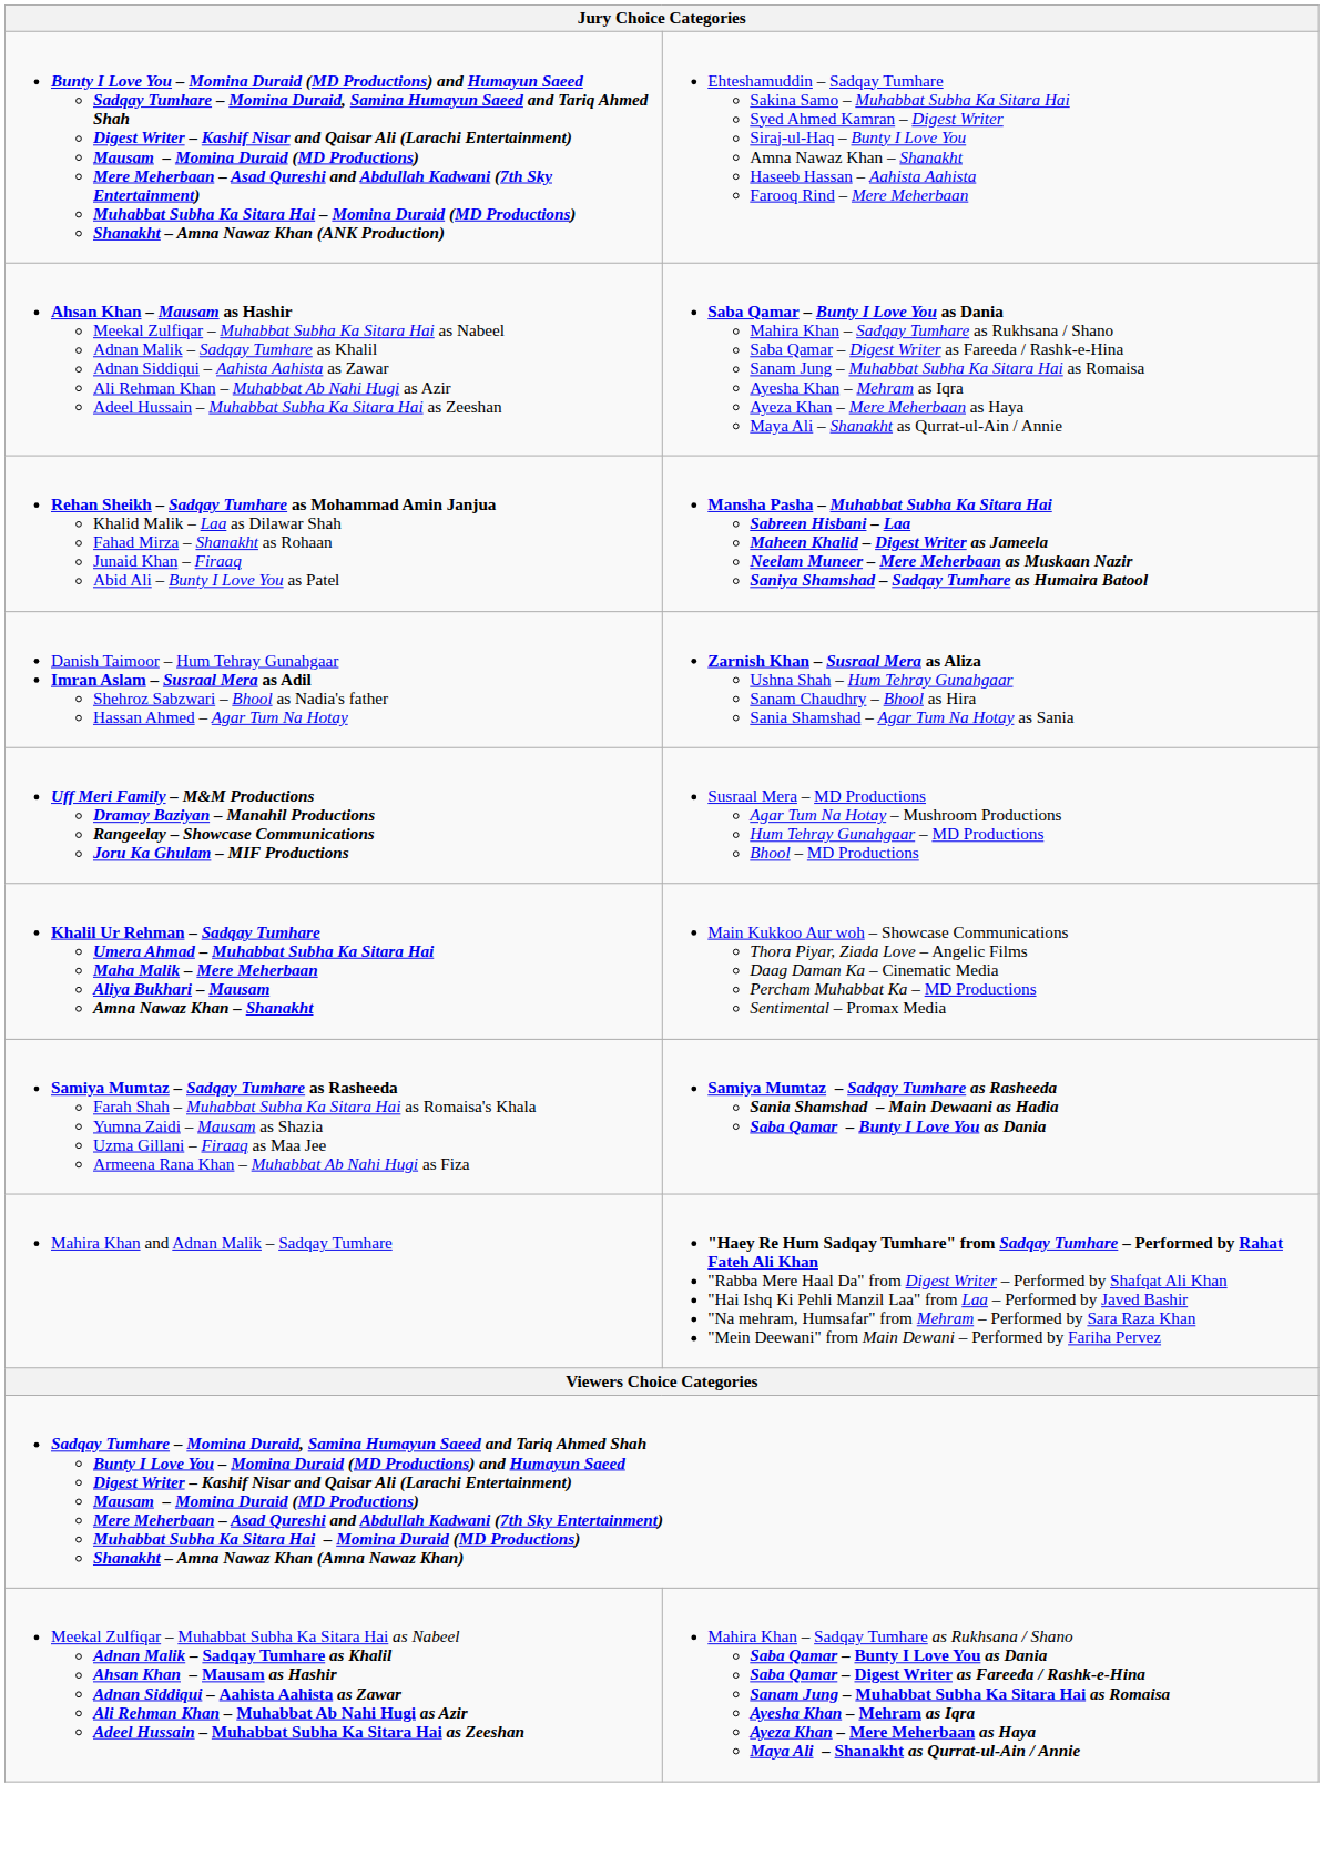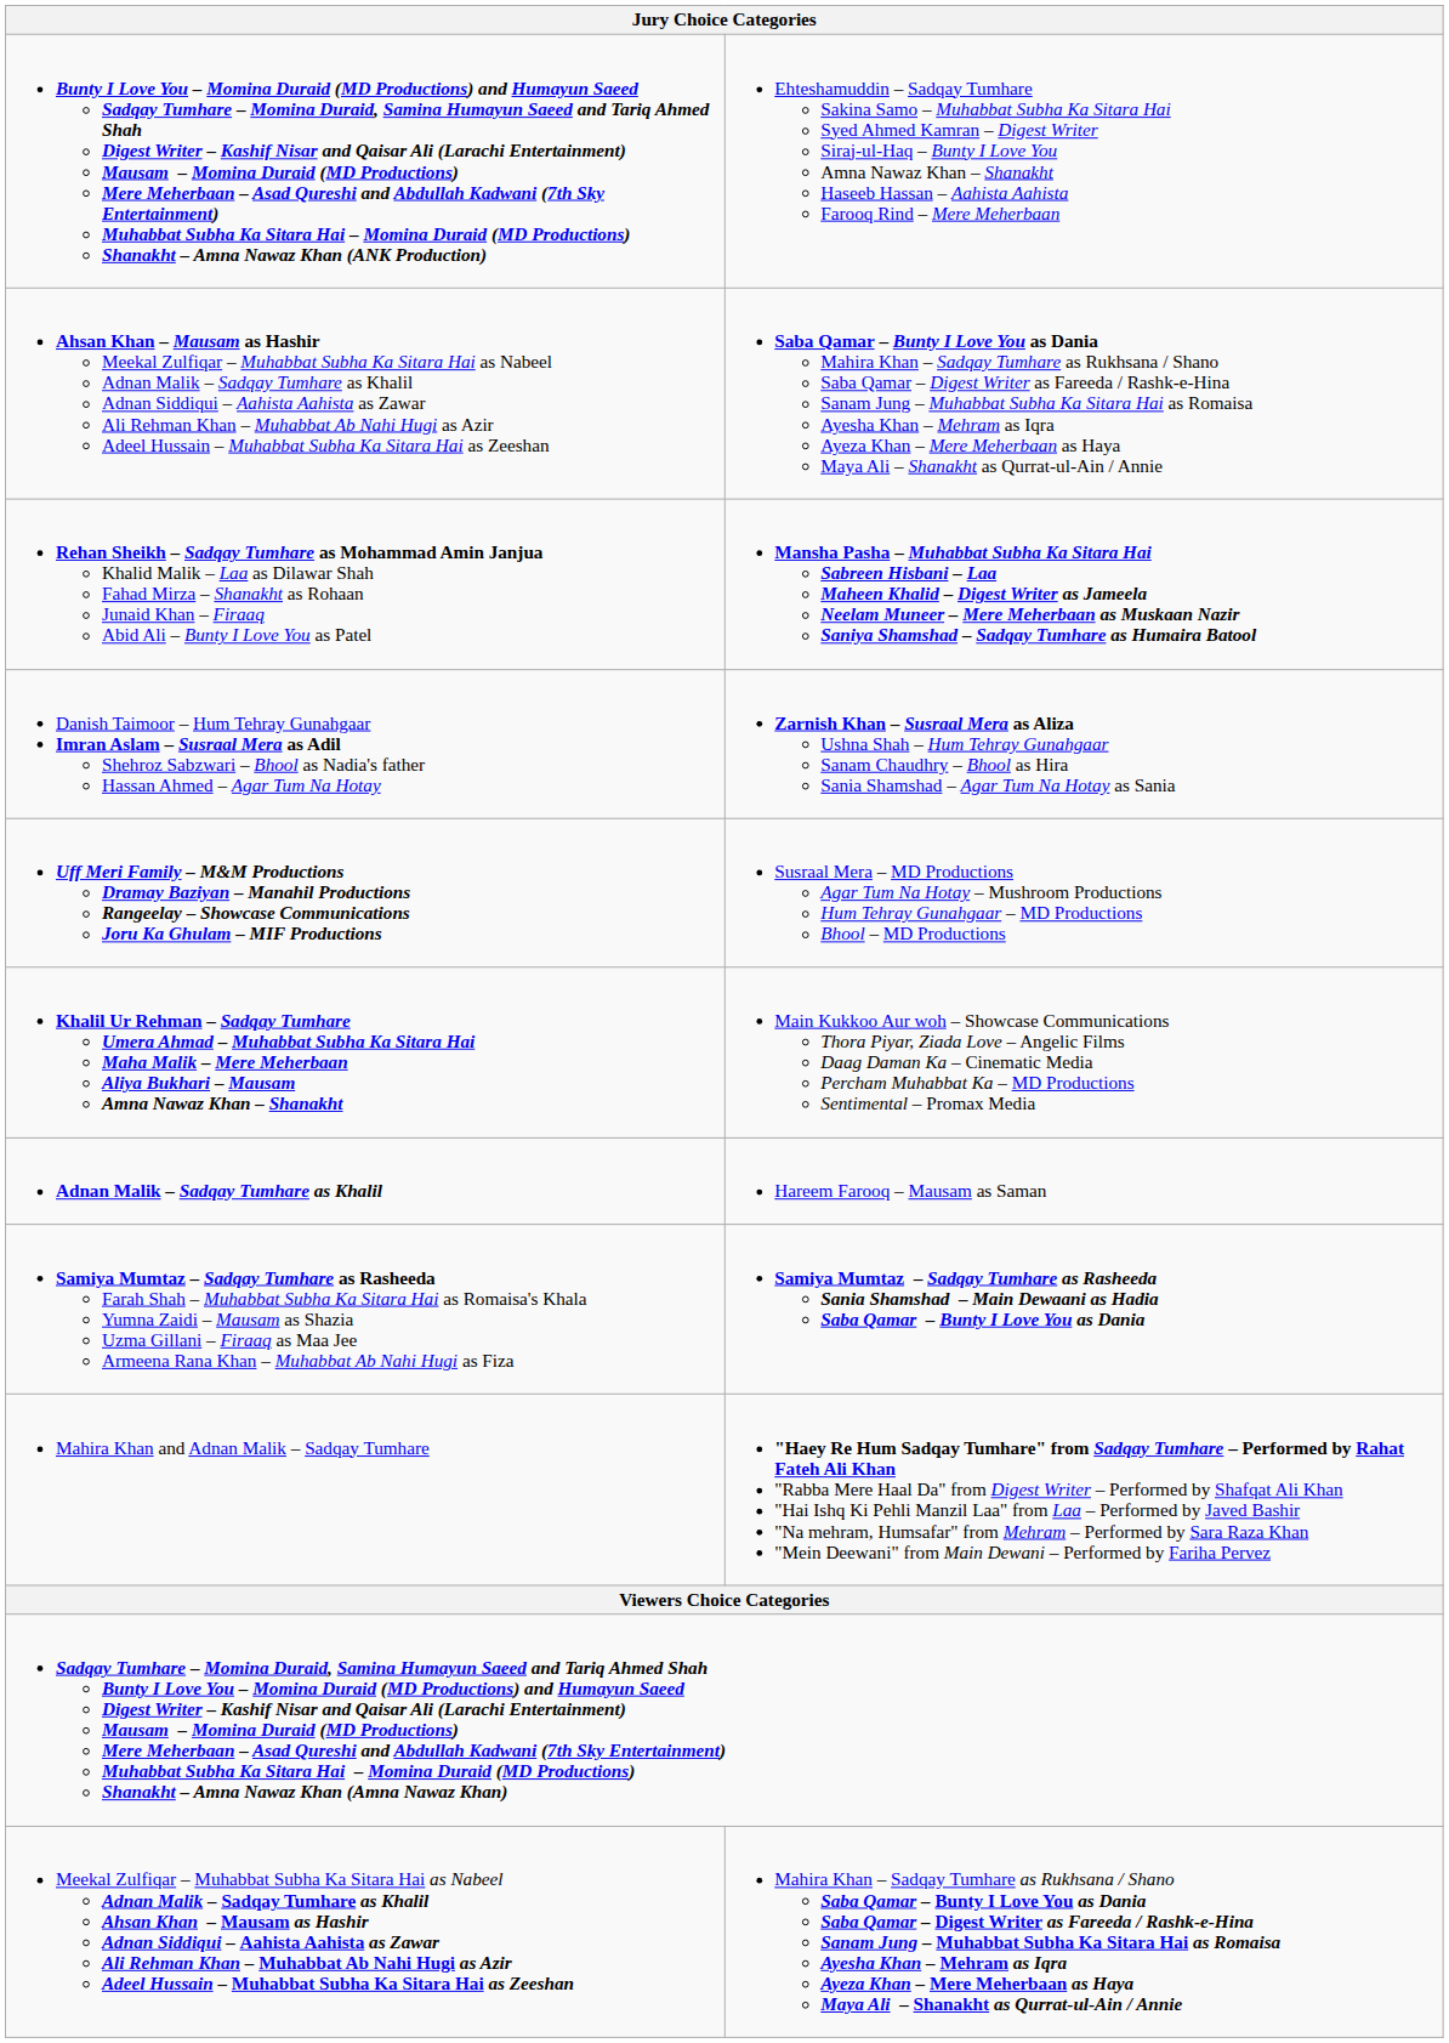 <table class="wikitable">
 <tr>
 <th colspan="2">Jury Choice Categories</th>
 </tr>
 <tr>
 <td valign="top" width="50%"><br><ul><li><strong><em><a href='#'>Bunty I Love You</a><em> – <a href='#'>Momina Duraid</a> (<a href='#'>MD Productions</a>) and <a href='#'>Humayun Saeed</a><strong><ul><li></em><a href='#'>Sadqay Tumhare</a><em> – <a href='#'>Momina Duraid</a>, <a href='#'>Samina Humayun Saeed</a> and Tariq Ahmed Shah</li><li></em><a href='#'>Digest Writer</a><em> – <a href='#'>Kashif Nisar</a> and Qaisar Ali (Larachi Entertainment)</li><li></em><a href='#'>Mausam</a><em>  – <a href='#'>Momina Duraid</a> (<a href='#'>MD Productions</a>)</li><li></em><a href='#'>Mere Meherbaan</a><em> – <a href='#'>Asad Qureshi</a> and <a href='#'>Abdullah Kadwani</a> (<a href='#'>7th Sky Entertainment</a>)</li><li></em><a href='#'>Muhabbat Subha Ka Sitara Hai</a><em> – <a href='#'>Momina Duraid</a> (<a href='#'>MD Productions</a>)</li><li></em><a href='#'>Shanakht</a><em> – Amna Nawaz Khan (ANK Production)</li></ul></li></ul></td>
 <td valign="top" width="50%"><br><ul><li></strong><a href='#'>Ehteshamuddin</a> – </em><a href='#'>Sadqay Tumhare</a></em></strong><ul><li><a href='#'>Sakina Samo</a> – <em><a href='#'>Muhabbat Subha Ka Sitara Hai</a></em></li><li><a href='#'>Syed Ahmed Kamran</a> – <em><a href='#'>Digest Writer</a></em></li><li><a href='#'>Siraj-ul-Haq</a> – <em><a href='#'>Bunty I Love You</a></em></li><li>Amna Nawaz Khan – <em><a href='#'>Shanakht</a></em></li><li><a href='#'>Haseeb Hassan</a> – <em><a href='#'>Aahista Aahista</a></em></li><li><a href='#'>Farooq Rind</a> – <em><a href='#'>Mere Meherbaan</a></em></li></ul></li></ul></td>
 </tr>
 <tr>
 <td valign="top" width="50%"><br><ul><li><strong> <a href='#'>Ahsan Khan</a> – <em><a href='#'>Mausam</a></em> as Hashir</strong><ul><li><a href='#'>Meekal Zulfiqar</a> – <em><a href='#'>Muhabbat Subha Ka Sitara Hai</a></em> as Nabeel</li><li><a href='#'>Adnan Malik</a> – <em><a href='#'>Sadqay Tumhare</a></em> as Khalil</li><li><a href='#'>Adnan Siddiqui</a> – <em><a href='#'>Aahista Aahista</a></em> as Zawar</li><li><a href='#'>Ali Rehman Khan</a> – <em><a href='#'>Muhabbat Ab Nahi Hugi</a></em> as Azir</li><li><a href='#'>Adeel Hussain</a> – <em><a href='#'>Muhabbat Subha Ka Sitara Hai</a></em> as Zeeshan</li></ul></li></ul></td>
 <td valign="top" width="50%"><br><ul><li><strong> <a href='#'>Saba Qamar</a> – <em><a href='#'>Bunty I Love You</a></em> as Dania</strong><ul><li><a href='#'>Mahira Khan</a> – <em><a href='#'>Sadqay Tumhare</a></em> as Rukhsana / Shano</li><li><a href='#'>Saba Qamar</a> – <em><a href='#'>Digest Writer</a></em> as Fareeda / Rashk-e-Hina</li><li><a href='#'>Sanam Jung</a> –  <em><a href='#'>Muhabbat Subha Ka Sitara Hai</a></em> as Romaisa</li><li><a href='#'>Ayesha Khan</a> – <em><a href='#'>Mehram</a></em> as Iqra</li><li><a href='#'>Ayeza Khan</a> – <em><a href='#'>Mere Meherbaan</a></em> as Haya</li><li><a href='#'>Maya Ali</a> – <em><a href='#'>Shanakht</a></em> as Qurrat-ul-Ain / Annie</li></ul></li></ul></td>
 </tr>
 <tr>
 <td valign="top" width="50%"><br><ul><li><strong><a href='#'>Rehan Sheikh</a> – <em><a href='#'>Sadqay Tumhare</a></em> as Mohammad Amin Janjua</strong><ul><li>Khalid Malik – <em><a href='#'>Laa</a></em> as Dilawar Shah</li><li><a href='#'>Fahad Mirza</a> – <em><a href='#'>Shanakht</a></em> as Rohaan</li><li><a href='#'>Junaid Khan</a> – <em><a href='#'>Firaaq</a></em></li><li><a href='#'>Abid Ali</a> – <em><a href='#'>Bunty I Love You</a></em> as Patel</li></ul></li></ul></td>
 <td valign="top" width="50%"><br><ul><li><strong><a href='#'>Mansha Pasha</a> – <em><a href='#'>Muhabbat Subha Ka Sitara Hai</a><strong><em><ul><li><a href='#'>Sabreen Hisbani</a> – </em><a href='#'>Laa</a><em></li><li><a href='#'>Maheen Khalid</a> – </em><a href='#'>Digest Writer</a><em> as Jameela</li><li><a href='#'>Neelam Muneer</a> – </em><a href='#'>Mere Meherbaan</a><em> as Muskaan Nazir</li><li><a href='#'>Saniya Shamshad</a> – </em><a href='#'>Sadqay Tumhare</a><em> as Humaira Batool</li></ul></li></ul></td>
 </tr>
 <tr>
 <td valign="top" width="50%"><br><ul><li></strong><a href='#'>Danish Taimoor</a> – </em><a href='#'>Hum Tehray Gunahgaar</a></em></strong></li><li><strong><a href='#'>Imran Aslam</a> – <em><a href='#'>Susraal Mera</a></em> as Adil</strong><ul><li><a href='#'>Shehroz Sabzwari</a> – <em><a href='#'>Bhool</a></em> as Nadia's father</li><li><a href='#'>Hassan Ahmed</a> – <em><a href='#'>Agar Tum Na Hotay</a></em></li></ul></li></ul></td>
 <td valign="top" width="50%"><br><ul><li><strong><a href='#'>Zarnish Khan</a> – <em><a href='#'>Susraal Mera</a></em> as Aliza</strong><ul><li><a href='#'>Ushna Shah</a> – <em><a href='#'>Hum Tehray Gunahgaar</a></em></li><li><a href='#'>Sanam Chaudhry</a> – <em><a href='#'>Bhool</a></em> as Hira</li><li><a href='#'>Sania Shamshad</a> – <em><a href='#'>Agar Tum Na Hotay</a></em> as Sania</li></ul></li></ul></td>
 </tr>
 <tr>
 <td valign="top" width="50%"><br><ul><li><strong><em><a href='#'>Uff Meri Family</a><em> – M&M Productions<strong><ul><li></em><a href='#'>Dramay Baziyan</a><em> – Manahil Productions</li><li></em>Rangeelay<em> – Showcase Communications</li><li></em><a href='#'>Joru Ka Ghulam</a><em> – MIF Productions</li></ul></li></ul></td>
 <td valign="top" width="50%"><br><ul><li></em></strong><a href='#'>Susraal Mera</a></em> – <a href='#'>MD Productions</a></strong><ul><li><em><a href='#'>Agar Tum Na Hotay</a></em> – Mushroom Productions</li><li><em><a href='#'>Hum Tehray Gunahgaar</a></em> – <a href='#'>MD Productions</a></li><li><em><a href='#'>Bhool</a></em> – <a href='#'>MD Productions</a></li></ul></li></ul></td>
 </tr>
 <tr>
 <td valign="top" width="50%"><br><ul><li><strong><a href='#'>Khalil Ur Rehman</a> – <em><a href='#'>Sadqay Tumhare</a><strong><em><ul><li><a href='#'>Umera Ahmad</a> – </em><a href='#'>Muhabbat Subha Ka Sitara Hai</a><em></li><li><a href='#'>Maha Malik</a> – </em><a href='#'>Mere Meherbaan</a><em></li><li><a href='#'>Aliya Bukhari</a> – </em><a href='#'>Mausam</a><em></li><li>Amna Nawaz Khan – </em><a href='#'>Shanakht</a><em></li></ul></li></ul></td>
 <td valign="top" width="50%"><br><ul><li></em></strong><a href='#'>Main Kukkoo Aur woh</a></em> – Showcase Communications</strong><ul><li><em>Thora Piyar, Ziada Love</em> – Angelic Films</li><li><em>Daag Daman Ka</em> – Cinematic Media</li><li><em>Percham Muhabbat Ka</em> – <a href='#'>MD Productions</a></li><li><em>Sentimental</em> – Promax Media</li></ul></li></ul></td>
 </tr>
 <tr>
+<td valign="top" width="50%"><br><ul><li><strong><a href='#'>Adnan Malik</a> – <em><a href='#'>Sadqay Tumhare</a><strong><em> as Khalil</li></ul></td>
+<td valign="top" width="50%"><br><ul><li></strong><a href='#'>Hareem Farooq</a> – </em><a href='#'>Mausam</a></em></strong> as Saman</li></ul></td>
+</tr>
+<tr>
 <td valign="top" width="50%"><br><ul><li><strong><a href='#'>Samiya Mumtaz</a> – <em><a href='#'>Sadqay Tumhare</a></em> as Rasheeda</strong><ul><li><a href='#'>Farah Shah</a> – <em><a href='#'>Muhabbat Subha Ka Sitara Hai</a></em> as Romaisa's Khala</li><li><a href='#'>Yumna Zaidi</a> – <em><a href='#'>Mausam</a></em> as Shazia</li><li><a href='#'>Uzma Gillani</a> – <em><a href='#'>Firaaq</a></em> as Maa Jee</li><li><a href='#'>Armeena Rana Khan</a> – <em><a href='#'>Muhabbat Ab Nahi Hugi</a></em> as Fiza</li></ul></li></ul></td>
 <td valign="top" width="50%"><br><ul><li><strong><a href='#'>Samiya Mumtaz</a>  – <em><a href='#'>Sadqay Tumhare</a> as Rasheeda<strong><em><ul><li>Sania Shamshad  – </em>Main Dewaani<em> as Hadia</li><li><a href='#'>Saba Qamar</a>  – </em><a href='#'>Bunty I Love You</a><em> as Dania</li></ul></li></ul></td>
 </tr>
 <tr>
 <td valign="top" width="50%"><br><ul><li></strong><a href='#'>Mahira Khan</a> and <a href='#'>Adnan Malik</a> – </em><a href='#'>Sadqay Tumhare</a></em></strong></li></ul></td>
 <td valign="top" width="50%"><br><ul><li><strong>"Haey Re Hum Sadqay Tumhare" from <em><a href='#'>Sadqay Tumhare</a></em> – Performed by <a href='#'>Rahat Fateh Ali Khan</a></strong></li><li>"Rabba Mere Haal Da" from <em><a href='#'>Digest Writer</a></em> – Performed by <a href='#'>Shafqat Ali Khan</a></li><li>"Hai Ishq Ki Pehli Manzil Laa" from <em><a href='#'>Laa</a></em> – Performed by <a href='#'>Javed Bashir</a></li><li>"Na mehram, Humsafar" from <em><a href='#'>Mehram</a></em> – Performed by <a href='#'>Sara Raza Khan</a></li><li>"Mein Deewani" from <em>Main Dewani</em> – Performed by <a href='#'>Fariha Pervez</a></li></ul></td>
 </tr>
 <tr>
 <th colspan="2">Viewers Choice Categories</th>
 </tr>
 <tr>
 <td colspan="2" valign="top" width="50%"><br><ul><li><strong><em><a href='#'>Sadqay Tumhare</a><em> – <a href='#'>Momina Duraid</a>, <a href='#'>Samina Humayun Saeed</a> and Tariq Ahmed Shah<strong><ul><li></em><a href='#'>Bunty I Love You</a><em> – <a href='#'>Momina Duraid</a> (<a href='#'>MD Productions</a>) and <a href='#'>Humayun Saeed</a></li><li></em><a href='#'>Digest Writer</a><em> – Kashif Nisar and Qaisar Ali (Larachi Entertainment)</li><li></em><a href='#'>Mausam</a><em>  – <a href='#'>Momina Duraid</a> (<a href='#'>MD Productions</a>)</li><li></em><a href='#'>Mere Meherbaan</a><em> – <a href='#'>Asad Qureshi</a> and <a href='#'>Abdullah Kadwani</a> (<a href='#'>7th Sky Entertainment</a>)</li><li></em><a href='#'>Muhabbat Subha Ka Sitara Hai</a><em>  – <a href='#'>Momina Duraid</a> (<a href='#'>MD Productions</a>)</li><li></em><a href='#'>Shanakht</a><em> – Amna Nawaz Khan (Amna Nawaz Khan)</li></ul></li></ul></td>
 </tr>
 <tr>
 <td valign="top" width="50%"><br><ul><li></strong><a href='#'>Meekal Zulfiqar</a> – </em><a href='#'>Muhabbat Subha Ka Sitara Hai</a><em> as Nabeel<strong><ul><li><a href='#'>Adnan Malik</a> – </em><a href='#'>Sadqay Tumhare</a><em> as Khalil</li><li><a href='#'>Ahsan Khan</a>  – </em><a href='#'>Mausam</a><em> as Hashir</li><li><a href='#'>Adnan Siddiqui</a> – </em><a href='#'>Aahista Aahista</a><em> as Zawar</li><li><a href='#'>Ali Rehman Khan</a> – </em><a href='#'>Muhabbat Ab Nahi Hugi</a><em> as Azir</li><li><a href='#'>Adeel Hussain</a> – </em><a href='#'>Muhabbat Subha Ka Sitara Hai</a><em> as Zeeshan</li></ul></li></ul></td>
 <td valign="top" width="50%"><br><ul><li></strong><a href='#'>Mahira Khan</a> – </em><a href='#'>Sadqay Tumhare</a><em> as Rukhsana / Shano<strong><ul><li><a href='#'>Saba Qamar</a> – </em><a href='#'>Bunty I Love You</a><em> as Dania</li><li><a href='#'>Saba Qamar</a> – </em><a href='#'>Digest Writer</a><em> as Fareeda / Rashk-e-Hina</li><li><a href='#'>Sanam Jung</a> –  </em><a href='#'>Muhabbat Subha Ka Sitara Hai</a><em> as Romaisa</li><li><a href='#'>Ayesha Khan</a> – </em><a href='#'>Mehram</a><em> as Iqra</li><li><a href='#'>Ayeza Khan</a> – </em><a href='#'>Mere Meherbaan</a><em> as Haya</li><li><a href='#'>Maya Ali</a>  – </em><a href='#'>Shanakht</a><em> as Qurrat-ul-Ain / Annie</li></ul></li></ul></td>
 </tr>
 </table>
